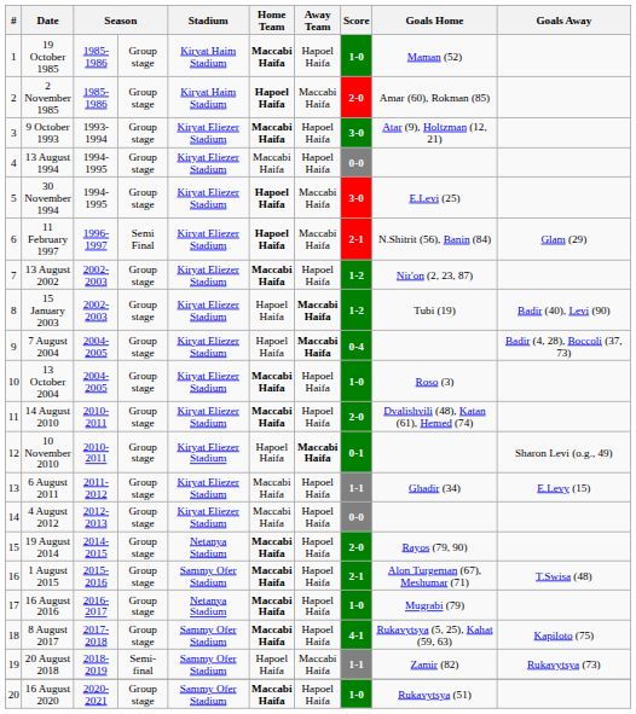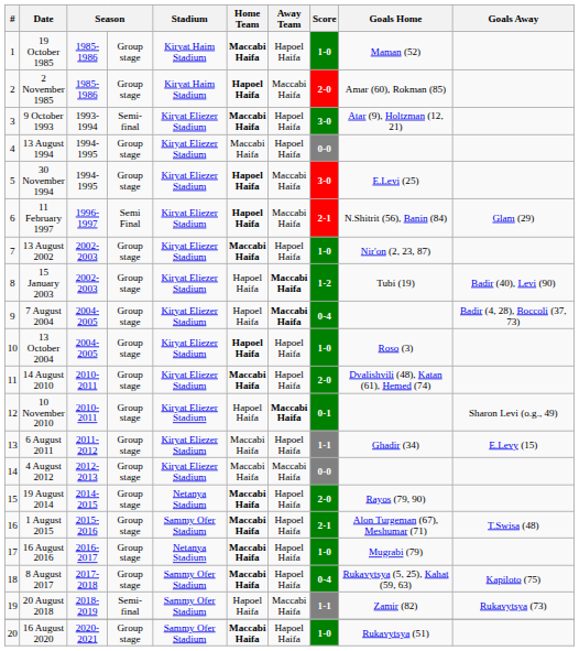 <table class="wikitable sortable" style="width:100%; margin:0 left; font-size: 11px">
 <tr>
 <th width=1%>#</th>
 <th class="unsortable" width=8%>Date</th>
 <th colspan="2" width=15%>Season</th>
 <th width=13%>Stadium</th>
 <th width=7%>Home Team</th>
 <th width=7%>Away Team</th>
 <th width=4%>Score</th>
 <th width=20%>Goals Home</th>
 <th width=20>Goals Away</th>
 </tr>
 <tr style="text-align:center;">
 <td>1</td>
 <td>19 October 1985</td>
 <td><a href='#'>1985-1986</a></td>
 <td>Group stage</td>
 <td><a href='#'>Kiryat Haim Stadium</a></td>
 <td><strong>Maccabi Haifa</strong></td>
 <td>Hapoel Haifa</td>
 <td style="color:white; background:#008000"><strong>1-0</strong></td>
 <td><a href='#'>Maman</a> (52)</td>
 <td></td>
 </tr>
 <tr style="text-align:center;">
 <td>2</td>
 <td>2 November 1985</td>
 <td><a href='#'>1985-1986</a></td>
 <td>Group stage</td>
 <td><a href='#'>Kiryat Haim Stadium</a></td>
 <td><strong>Hapoel Haifa</strong></td>
 <td>Maccabi Haifa</td>
 <td style="color:white; background:#FF0000"><strong>2-0</strong></td>
 <td>Amar (60), Rokman (85)</td>
 <td></td>
 </tr>
 <tr style="text-align:center;">
 <td>3</td>
 <td>9 October 1993</td>
 <td>1993-1994</td>
-<td>Group stage</td>
+<td>Semi-final</td>
 <td><a href='#'>Kiryat Eliezer Stadium</a></td>
 <td><strong>Maccabi Haifa</strong></td>
 <td>Hapoel Haifa</td>
 <td style="color:white; background:#008000"><strong>3-0</strong></td>
 <td><a href='#'>Atar</a> (9), <a href='#'>Holtzman</a> (12, 21)</td>
 <td></td>
 </tr>
 <tr style="text-align:center;">
 <td>4</td>
 <td>13 August 1994</td>
 <td>1994-1995</td>
 <td>Group stage</td>
 <td><a href='#'>Kiryat Eliezer Stadium</a></td>
 <td>Maccabi Haifa</td>
 <td>Hapoel Haifa</td>
 <td style="color:white; background:#808080"><strong>0-0</strong></td>
 <td></td>
 <td></td>
 </tr>
 <tr style="text-align:center;">
 <td>5</td>
 <td>30 November 1994</td>
 <td>1994-1995</td>
 <td>Group stage</td>
 <td><a href='#'>Kiryat Eliezer Stadium</a></td>
 <td><strong>Hapoel Haifa</strong></td>
 <td>Maccabi Haifa</td>
 <td style="color:white; background:#FF0000"><strong>3-0</strong></td>
 <td><a href='#'>E.Levi</a> (25)</td>
 <td></td>
 </tr>
 <tr style="text-align:center;">
 <td>6</td>
 <td>11 February 1997</td>
 <td><a href='#'>1996-1997</a></td>
 <td>Semi Final</td>
 <td><a href='#'>Kiryat Eliezer Stadium</a></td>
 <td><strong>Hapoel Haifa</strong></td>
 <td>Maccabi Haifa</td>
 <td style="color:white; background:#FF0000"><strong>2-1</strong></td>
 <td>N.Shitrit (56), <a href='#'>Banin</a> (84)</td>
 <td><a href='#'>Glam</a> (29)</td>
 </tr>
 <tr style="text-align:center;">
 <td>7</td>
 <td>13 August 2002</td>
 <td><a href='#'>2002-2003</a></td>
 <td>Group stage</td>
 <td><a href='#'>Kiryat Eliezer Stadium</a></td>
 <td><strong>Maccabi Haifa</strong></td>
 <td>Hapoel Haifa</td>
-<td style="color:white; background:#008000"><strong>1-2</strong></td>
+<td style="color:white; background:#008000"><strong>1-0</strong></td>
 <td><a href='#'>Nir'on</a> (2, 23, 87)</td>
 <td></td>
 </tr>
 <tr style="text-align:center;">
 <td>8</td>
 <td>15 January 2003</td>
 <td><a href='#'>2002-2003</a></td>
 <td>Group stage</td>
 <td><a href='#'>Kiryat Eliezer Stadium</a></td>
 <td>Hapoel Haifa</td>
 <td><strong>Maccabi Haifa</strong></td>
 <td style="color:white; background:#008000"><strong>1-2</strong></td>
 <td>Tubi (19)</td>
 <td><a href='#'>Badir</a> (40), <a href='#'>Levi</a> (90)</td>
 </tr>
 <tr style="text-align:center;">
 <td>9</td>
 <td>7 August 2004</td>
 <td><a href='#'>2004-2005</a></td>
 <td>Group stage</td>
 <td><a href='#'>Kiryat Eliezer Stadium</a></td>
 <td>Hapoel Haifa</td>
 <td><strong>Maccabi Haifa</strong></td>
 <td style="color:white; background:#008000"><strong>0-4</strong></td>
 <td></td>
 <td><a href='#'>Badir</a> (4, 28), <a href='#'>Boccoli</a> (37, 73)</td>
 </tr>
 <tr style="text-align:center;">
 <td>10</td>
 <td>13 October 2004</td>
 <td><a href='#'>2004-2005</a></td>
 <td>Group stage</td>
 <td><a href='#'>Kiryat Eliezer Stadium</a></td>
-<td><strong>Maccabi Haifa</strong></td>
+<td><strong>Hapoel Haifa</strong></td>
 <td>Hapoel Haifa</td>
 <td style="color:white; background:#008000"><strong>1-0</strong></td>
 <td><a href='#'>Roso</a> (3)</td>
 <td></td>
 </tr>
 <tr style="text-align:center;">
 <td>11</td>
 <td>14 August 2010</td>
 <td><a href='#'>2010-2011</a></td>
 <td>Group stage</td>
 <td><a href='#'>Kiryat Eliezer Stadium</a></td>
 <td><strong>Maccabi Haifa</strong></td>
 <td>Hapoel Haifa</td>
 <td style="color:white; background:#008000"><strong>2-0</strong></td>
 <td><a href='#'>Dvalishvili</a> (48), <a href='#'>Katan</a> (61), <a href='#'>Hemed</a> (74)</td>
 <td></td>
 </tr>
 <tr style="text-align:center;">
 <td>12</td>
 <td>10 November 2010</td>
 <td><a href='#'>2010-2011</a></td>
 <td>Group stage</td>
 <td><a href='#'>Kiryat Eliezer Stadium</a></td>
 <td>Hapoel Haifa</td>
 <td><strong>Maccabi Haifa</strong></td>
 <td style="color:white; background:#008000"><strong>0-1</strong></td>
 <td></td>
 <td>Sharon Levi (o.g., 49)</td>
 </tr>
 <tr style="text-align:center;">
 <td>13</td>
 <td>6 August 2011</td>
 <td><a href='#'>2011-2012</a></td>
 <td>Group stage</td>
 <td><a href='#'>Kiryat Eliezer Stadium</a></td>
 <td>Maccabi Haifa</td>
 <td>Hapoel Haifa</td>
 <td style="color:white; background:#808080"><strong>1-1</strong></td>
 <td><a href='#'>Ghadir</a> (34)</td>
 <td><a href='#'>E.Levy</a> (15)</td>
 </tr>
 <tr style="text-align:center;">
 <td>14</td>
 <td>4 August 2012</td>
 <td><a href='#'>2012-2013</a></td>
 <td>Group stage</td>
 <td><a href='#'>Kiryat Eliezer Stadium</a></td>
 <td>Maccabi Haifa</td>
-<td>Hapoel Haifa</td>
+<td>Maccabi Haifa</td>
 <td style="color:white; background:#808080"><strong>0-0</strong></td>
 <td></td>
 <td></td>
 </tr>
 <tr style="text-align:center;">
 <td>15</td>
 <td>19 August 2014</td>
 <td><a href='#'>2014-2015</a></td>
 <td>Group stage</td>
 <td><a href='#'>Netanya Stadium</a></td>
 <td><strong>Maccabi Haifa</strong></td>
 <td>Hapoel Haifa</td>
 <td style="color:white; background:#008000"><strong>2-0</strong></td>
 <td><a href='#'>Rayos</a> (79, 90)</td>
 <td></td>
 </tr>
 <tr style="text-align:center;">
 <td>16</td>
 <td>1 August 2015</td>
 <td><a href='#'>2015-2016</a></td>
 <td>Group stage</td>
 <td><a href='#'>Sammy Ofer Stadium</a></td>
 <td><strong>Maccabi Haifa</strong></td>
 <td>Hapoel Haifa</td>
 <td style="color:white; background:#008000"><strong>2-1</strong></td>
 <td><a href='#'>Alon Turgeman</a> (67), <a href='#'>Meshumar</a> (71)</td>
 <td><a href='#'>T.Swisa</a> (48)</td>
 </tr>
 <tr style="text-align:center;">
 <td>17</td>
 <td>16 August 2016</td>
 <td><a href='#'>2016-2017</a></td>
 <td>Group stage</td>
 <td><a href='#'>Netanya Stadium</a></td>
 <td><strong>Maccabi Haifa</strong></td>
 <td>Hapoel Haifa</td>
 <td style="color:white; background:#008000"><strong>1-0</strong></td>
 <td><a href='#'>Mugrabi</a> (79)</td>
 <td></td>
 </tr>
 <tr style="text-align:center;">
 <td>18</td>
 <td>8 August 2017</td>
 <td><a href='#'>2017-2018</a></td>
 <td>Group stage</td>
 <td><a href='#'>Sammy Ofer Stadium</a></td>
 <td><strong>Maccabi Haifa</strong></td>
 <td>Hapoel Haifa</td>
-<td style="color:white; background:#008000"><strong>4-1</strong></td>
+<td style="color:white; background:#008000"><strong>0-4</strong></td>
 <td><a href='#'>Rukavytsya</a> (5, 25), <a href='#'>Kahat</a> (59, 63)</td>
 <td><a href='#'>Kapiloto</a> (75)</td>
 </tr>
 <tr style="text-align:center;">
 <td>19</td>
 <td>20 August 2018</td>
 <td><a href='#'>2018-2019</a></td>
 <td>Semi-final</td>
 <td><a href='#'>Sammy Ofer Stadium</a></td>
 <td>Hapoel Haifa</td>
 <td>Maccabi Haifa</td>
 <td style="color:white; background:#808080"><strong>1-1</strong></td>
 <td><a href='#'>Zamir</a> (82)</td>
 <td><a href='#'>Rukavytsya</a> (73)</td>
 </tr>
 <tr>
 </tr>
 <tr style="text-align:center;">
 <td>20</td>
 <td>16 August 2020</td>
 <td><a href='#'>2020-2021</a></td>
 <td>Group stage</td>
 <td><a href='#'>Sammy Ofer Stadium</a></td>
 <td><strong>Maccabi Haifa</strong></td>
 <td>Hapoel Haifa</td>
 <td style="color:white; background:#008000"><strong>1-0</strong></td>
 <td><a href='#'>Rukavytsya</a> (51)</td>
 <td></td>
 </tr>
 </table>
